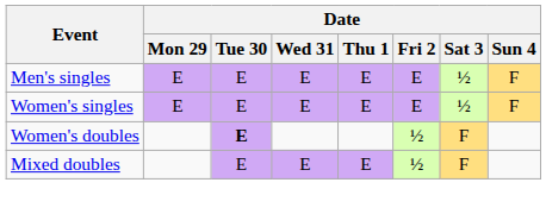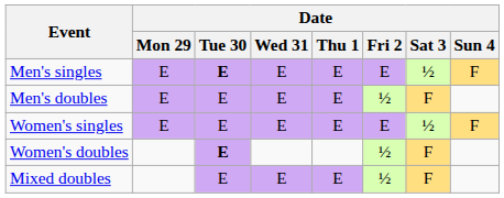 <table class="wikitable" style="margin: 0.5em auto;">
 <tr style="text-align:center;">
 <th rowspan="2">Event</th>
 <th colspan="7">Date</th>
 </tr>
 <tr>
 <th>Mon 29</th>
 <th>Tue 30</th>
 <th>Wed 31</th>
 <th>Thu 1</th>
 <th>Fri 2</th>
 <th>Sat 3</th>
 <th>Sun 4</th>
 </tr>
 <tr style="text-align: center;">
 <td style="text-align: left;"><a href='#'>Men's singles</a></td>
 <td style="background-color: #D0A9F5;">E</td>
+<td style="background-color: #D0A9F5;"><strong>E</strong></td>
+<td style="background-color: #D0A9F5;">E</td>
+<td style="background-color: #D0A9F5;">E</td>
+<td style="background-color: #D0A9F5;">E</td>
+<td style="background-color: #D9FFB2;">½</td>
+<td style="background-color: #FFDF80;">F</td>
+</tr>
+<tr style="text-align: center;">
+<td style="text-align: left;"><a href='#'>Men's doubles</a></td>
 <td style="background-color: #D0A9F5;">E</td>
 <td style="background-color: #D0A9F5;">E</td>
 <td style="background-color: #D0A9F5;">E</td>
 <td style="background-color: #D0A9F5;">E</td>
 <td style="background-color: #D9FFB2;">½</td>
 <td style="background-color: #FFDF80;">F</td>
+<td></td>
 </tr>
 <tr style="text-align: center;">
 <td style="text-align: left;"><a href='#'>Women's singles</a></td>
 <td style="background-color: #D0A9F5;">E</td>
 <td style="background-color: #D0A9F5;">E</td>
 <td style="background-color: #D0A9F5;">E</td>
 <td style="background-color: #D0A9F5;">E</td>
 <td style="background-color: #D0A9F5;">E</td>
 <td style="background-color: #D9FFB2;">½</td>
 <td style="background-color: #FFDF80;">F</td>
 </tr>
 <tr style="text-align: center;">
 <td style="text-align: left;"><a href='#'>Women's doubles</a></td>
 <td></td>
 <td style="background-color: #D0A9F5;"><strong>E</strong></td>
 <td></td>
 <td></td>
 <td style="background-color: #D9FFB2;">½</td>
 <td style="background-color: #FFDF80;">F</td>
 <td></td>
 </tr>
 <tr style="text-align: center;">
 <td style="text-align: left;"><a href='#'>Mixed doubles</a></td>
 <td></td>
 <td style="background-color: #D0A9F5;">E</td>
 <td style="background-color: #D0A9F5;">E</td>
 <td style="background-color: #D0A9F5;">E</td>
 <td style="background-color: #D9FFB2;">½</td>
 <td style="background-color: #FFDF80;">F</td>
 <td></td>
 </tr>
 </table>
